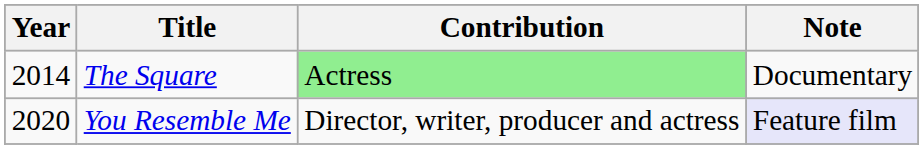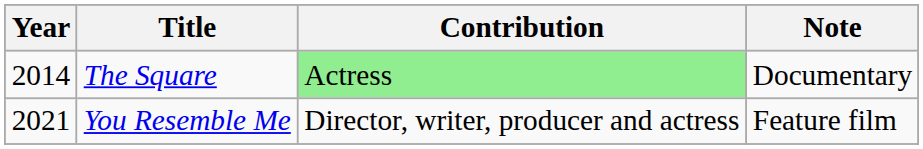 <table class="wikitable sortable">
 <tr>
 <th>Year</th>
 <th>Title</th>
 <th>Contribution</th>
 <th>Note</th>
 </tr>
 <tr>
 <td>2014</td>
 <td><em><a href='#'>The Square</a></em></td>
 <td style="background: lightgreen;">Actress</td>
 <td>Documentary</td>
 </tr>
 <tr>
-<td>2020</td>
+<td>2021</td>
 <td><em><a href='#'>You Resemble Me</a></em></td>
 <td>Director, writer, producer and actress</td>
-<td style="background: lavender;">Feature film</td>
+<td>Feature film</td>
 </tr>
 </table>
